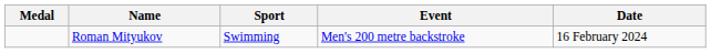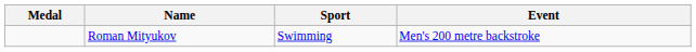 <table class="wikitable sortable" style="font-size:90%; width:50%;">
 <tr>
 <th>Medal</th>
 <th>Name</th>
 <th>Sport</th>
 <th>Event</th>
-<th>Date</th>
 </tr>
 <tr>
 <td></td>
 <td><a href='#'>Roman Mityukov</a></td>
 <td><a href='#'>Swimming</a></td>
 <td><a href='#'>Men's 200 metre backstroke</a></td>
-<td>16 February 2024</td>
 </tr>
 </table>
